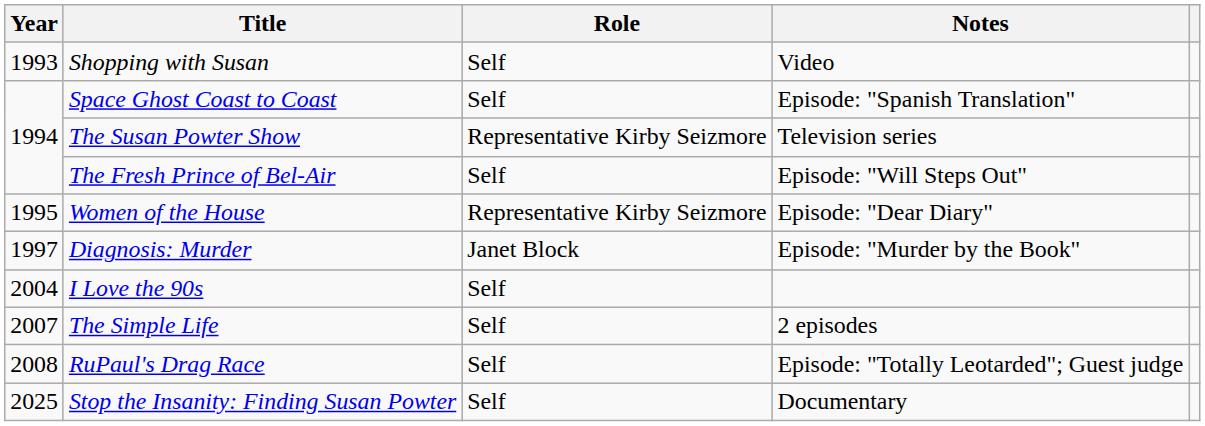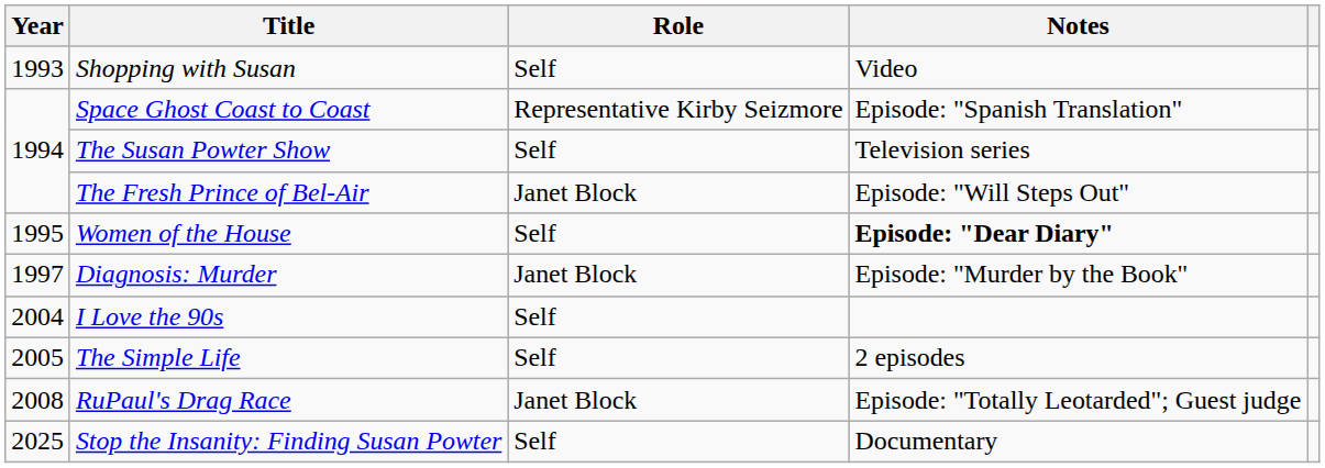 <table class="wikitable sortable">
 <tr>
 <th>Year</th>
 <th>Title</th>
 <th>Role</th>
 <th class=unsortable>Notes</th>
 <th class=unsortable></th>
 </tr>
 <tr>
 <td>1993</td>
 <td><em>Shopping with Susan</em></td>
 <td>Self</td>
 <td>Video</td>
 <td style="text-align: center;"></td>
 </tr>
 <tr>
 <td rowspan=3>1994</td>
 <td><em><a href='#'>Space Ghost Coast to Coast</a></em></td>
-<td>Self</td>
+<td>Representative Kirby Seizmore</td>
 <td>Episode: "Spanish Translation"</td>
 <td style="text-align: center;"></td>
 </tr>
 <tr>
 <td><em><a href='#'>The Susan Powter Show</a></em></td>
-<td>Representative Kirby Seizmore</td>
+<td>Self</td>
 <td>Television series</td>
 <td style="text-align: center;"></td>
 </tr>
 <tr>
 <td><em><a href='#'>The Fresh Prince of Bel-Air</a></em></td>
-<td>Self</td>
+<td>Janet Block</td>
 <td>Episode: "Will Steps Out"</td>
 <td style="text-align: center;"></td>
 </tr>
 <tr>
 <td>1995</td>
 <td><em><a href='#'>Women of the House</a></em></td>
-<td>Representative Kirby Seizmore</td>
-<td>Episode: "Dear Diary"</td>
+<td>Self</td>
+<td><strong>Episode: "Dear Diary"</strong></td>
 <td style="text-align: center;"></td>
 </tr>
 <tr>
 <td>1997</td>
 <td><em><a href='#'>Diagnosis: Murder</a></em></td>
 <td>Janet Block</td>
 <td>Episode: "Murder by the Book"</td>
 <td style="text-align: center;"></td>
 </tr>
 <tr>
 <td>2004</td>
 <td><em><a href='#'>I Love the 90s</a></em></td>
 <td>Self</td>
 <td></td>
 <td style="text-align: center;"></td>
 </tr>
 <tr>
-<td>2007</td>
+<td>2005</td>
 <td><em><a href='#'>The Simple Life</a></em></td>
 <td>Self</td>
 <td>2 episodes</td>
 <td style="text-align: center;"></td>
 </tr>
 <tr>
 <td>2008</td>
 <td><em><a href='#'>RuPaul's Drag Race</a></em></td>
-<td>Self</td>
+<td>Janet Block</td>
 <td>Episode: "Totally Leotarded"; Guest judge</td>
 <td style="text-align: center;"></td>
 </tr>
 <tr>
 <td>2025</td>
 <td><em><a href='#'>Stop the Insanity: Finding Susan Powter</a></em></td>
 <td>Self</td>
 <td>Documentary</td>
 <td style="text-align: center;"></td>
 </tr>
 </table>
